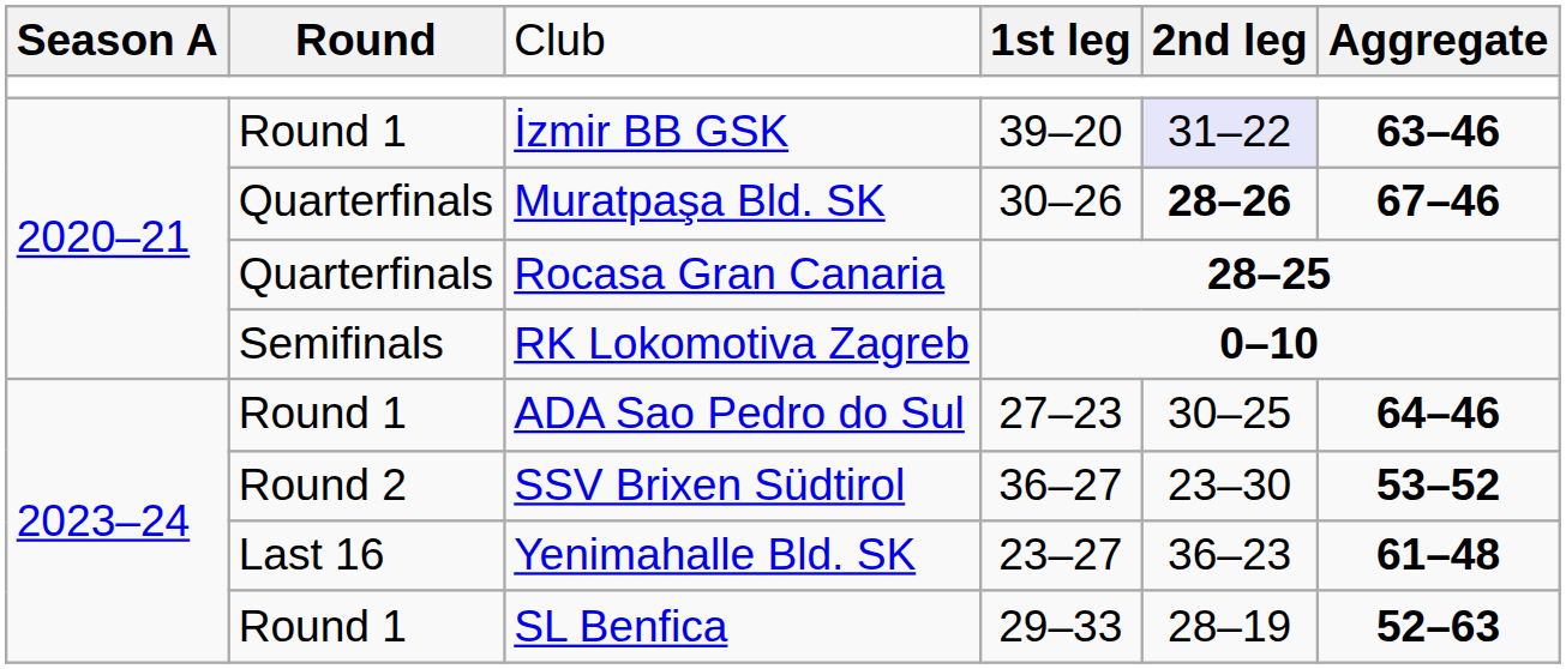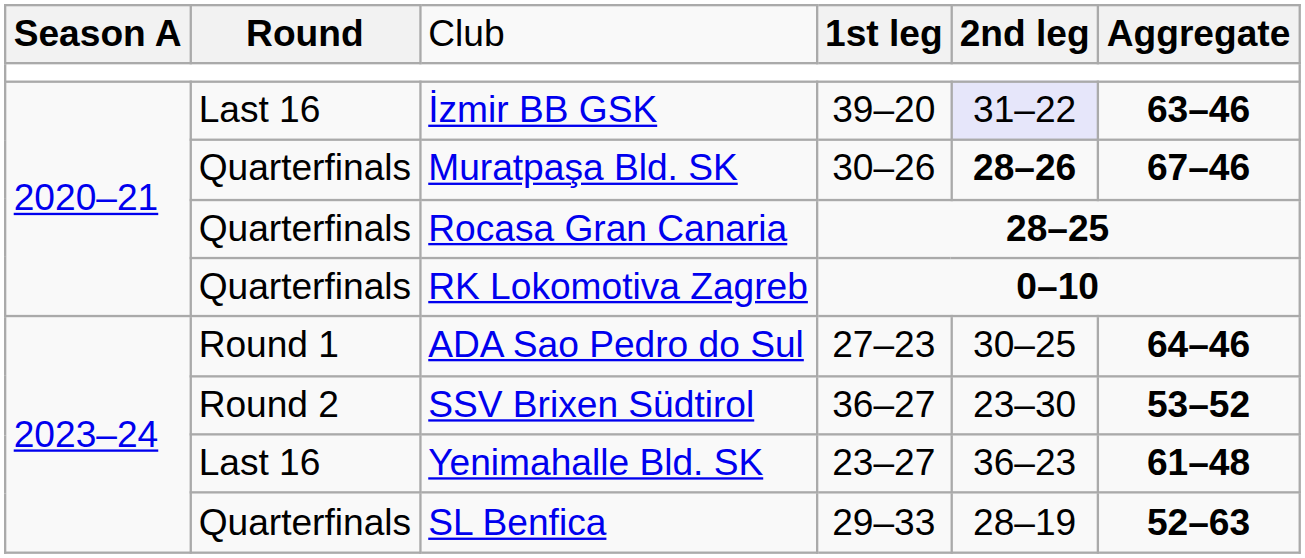 <table class="wikitable">
 <tr>
 <th>Season A</th>
 <th>Round</th>
 <td>Club</td>
 <th>1st leg</th>
 <th>2nd leg</th>
 <th>Aggregate</th>
 </tr>
 <tr>
 <td colspan="7" bgcolor=white></td>
 </tr>
 <tr>
 <td rowspan=4><a href='#'>2020–21</a></td>
-<td>Round 1</td>
+<td>Last 16</td>
 <td> <a href='#'>İzmir BB GSK</a></td>
 <td align=center>39–20</td>
 <td align=center style="background: lavender;">31–22</td>
 <td align=center><strong>63–46</strong></td>
 </tr>
 <tr>
 <td>Quarterfinals</td>
 <td> <a href='#'>Muratpaşa Bld. SK</a></td>
 <td align=center>30–26</td>
 <td align=center><strong>28–26</strong></td>
 <td align=center><strong>67–46</strong></td>
 </tr>
 <tr>
 <td>Quarterfinals</td>
 <td><a href='#'>Rocasa Gran Canaria</a></td>
 <td align=center colspan=3><strong>28–25</strong></td>
 </tr>
 <tr>
-<td>Semifinals</td>
+<td>Quarterfinals</td>
 <td> <a href='#'>RK Lokomotiva Zagreb</a></td>
 <td align=center colspan=3><strong>0–10</strong></td>
 </tr>
 <tr>
 <td rowspan=4><a href='#'>2023–24</a></td>
 <td>Round 1</td>
 <td> <a href='#'>ADA Sao Pedro do Sul</a></td>
 <td align=center>27–23</td>
 <td align=center>30–25</td>
 <td align=center><strong>64–46</strong></td>
 </tr>
 <tr>
 <td>Round 2</td>
 <td> <a href='#'>SSV Brixen Südtirol</a></td>
 <td align=center>36–27</td>
 <td align=center>23–30</td>
 <td align=center><strong>53–52</strong></td>
 </tr>
 <tr>
 <td>Last 16</td>
 <td> <a href='#'>Yenimahalle Bld. SK</a></td>
 <td align=center>23–27</td>
 <td align=center>36–23</td>
 <td align=center><strong>61–48</strong></td>
 </tr>
 <tr>
-<td>Round 1</td>
+<td>Quarterfinals</td>
 <td> <a href='#'>SL Benfica</a></td>
 <td align=center>29–33</td>
 <td align=center>28–19</td>
 <td align=center><strong>52–63</strong></td>
 </tr>
 </table>
